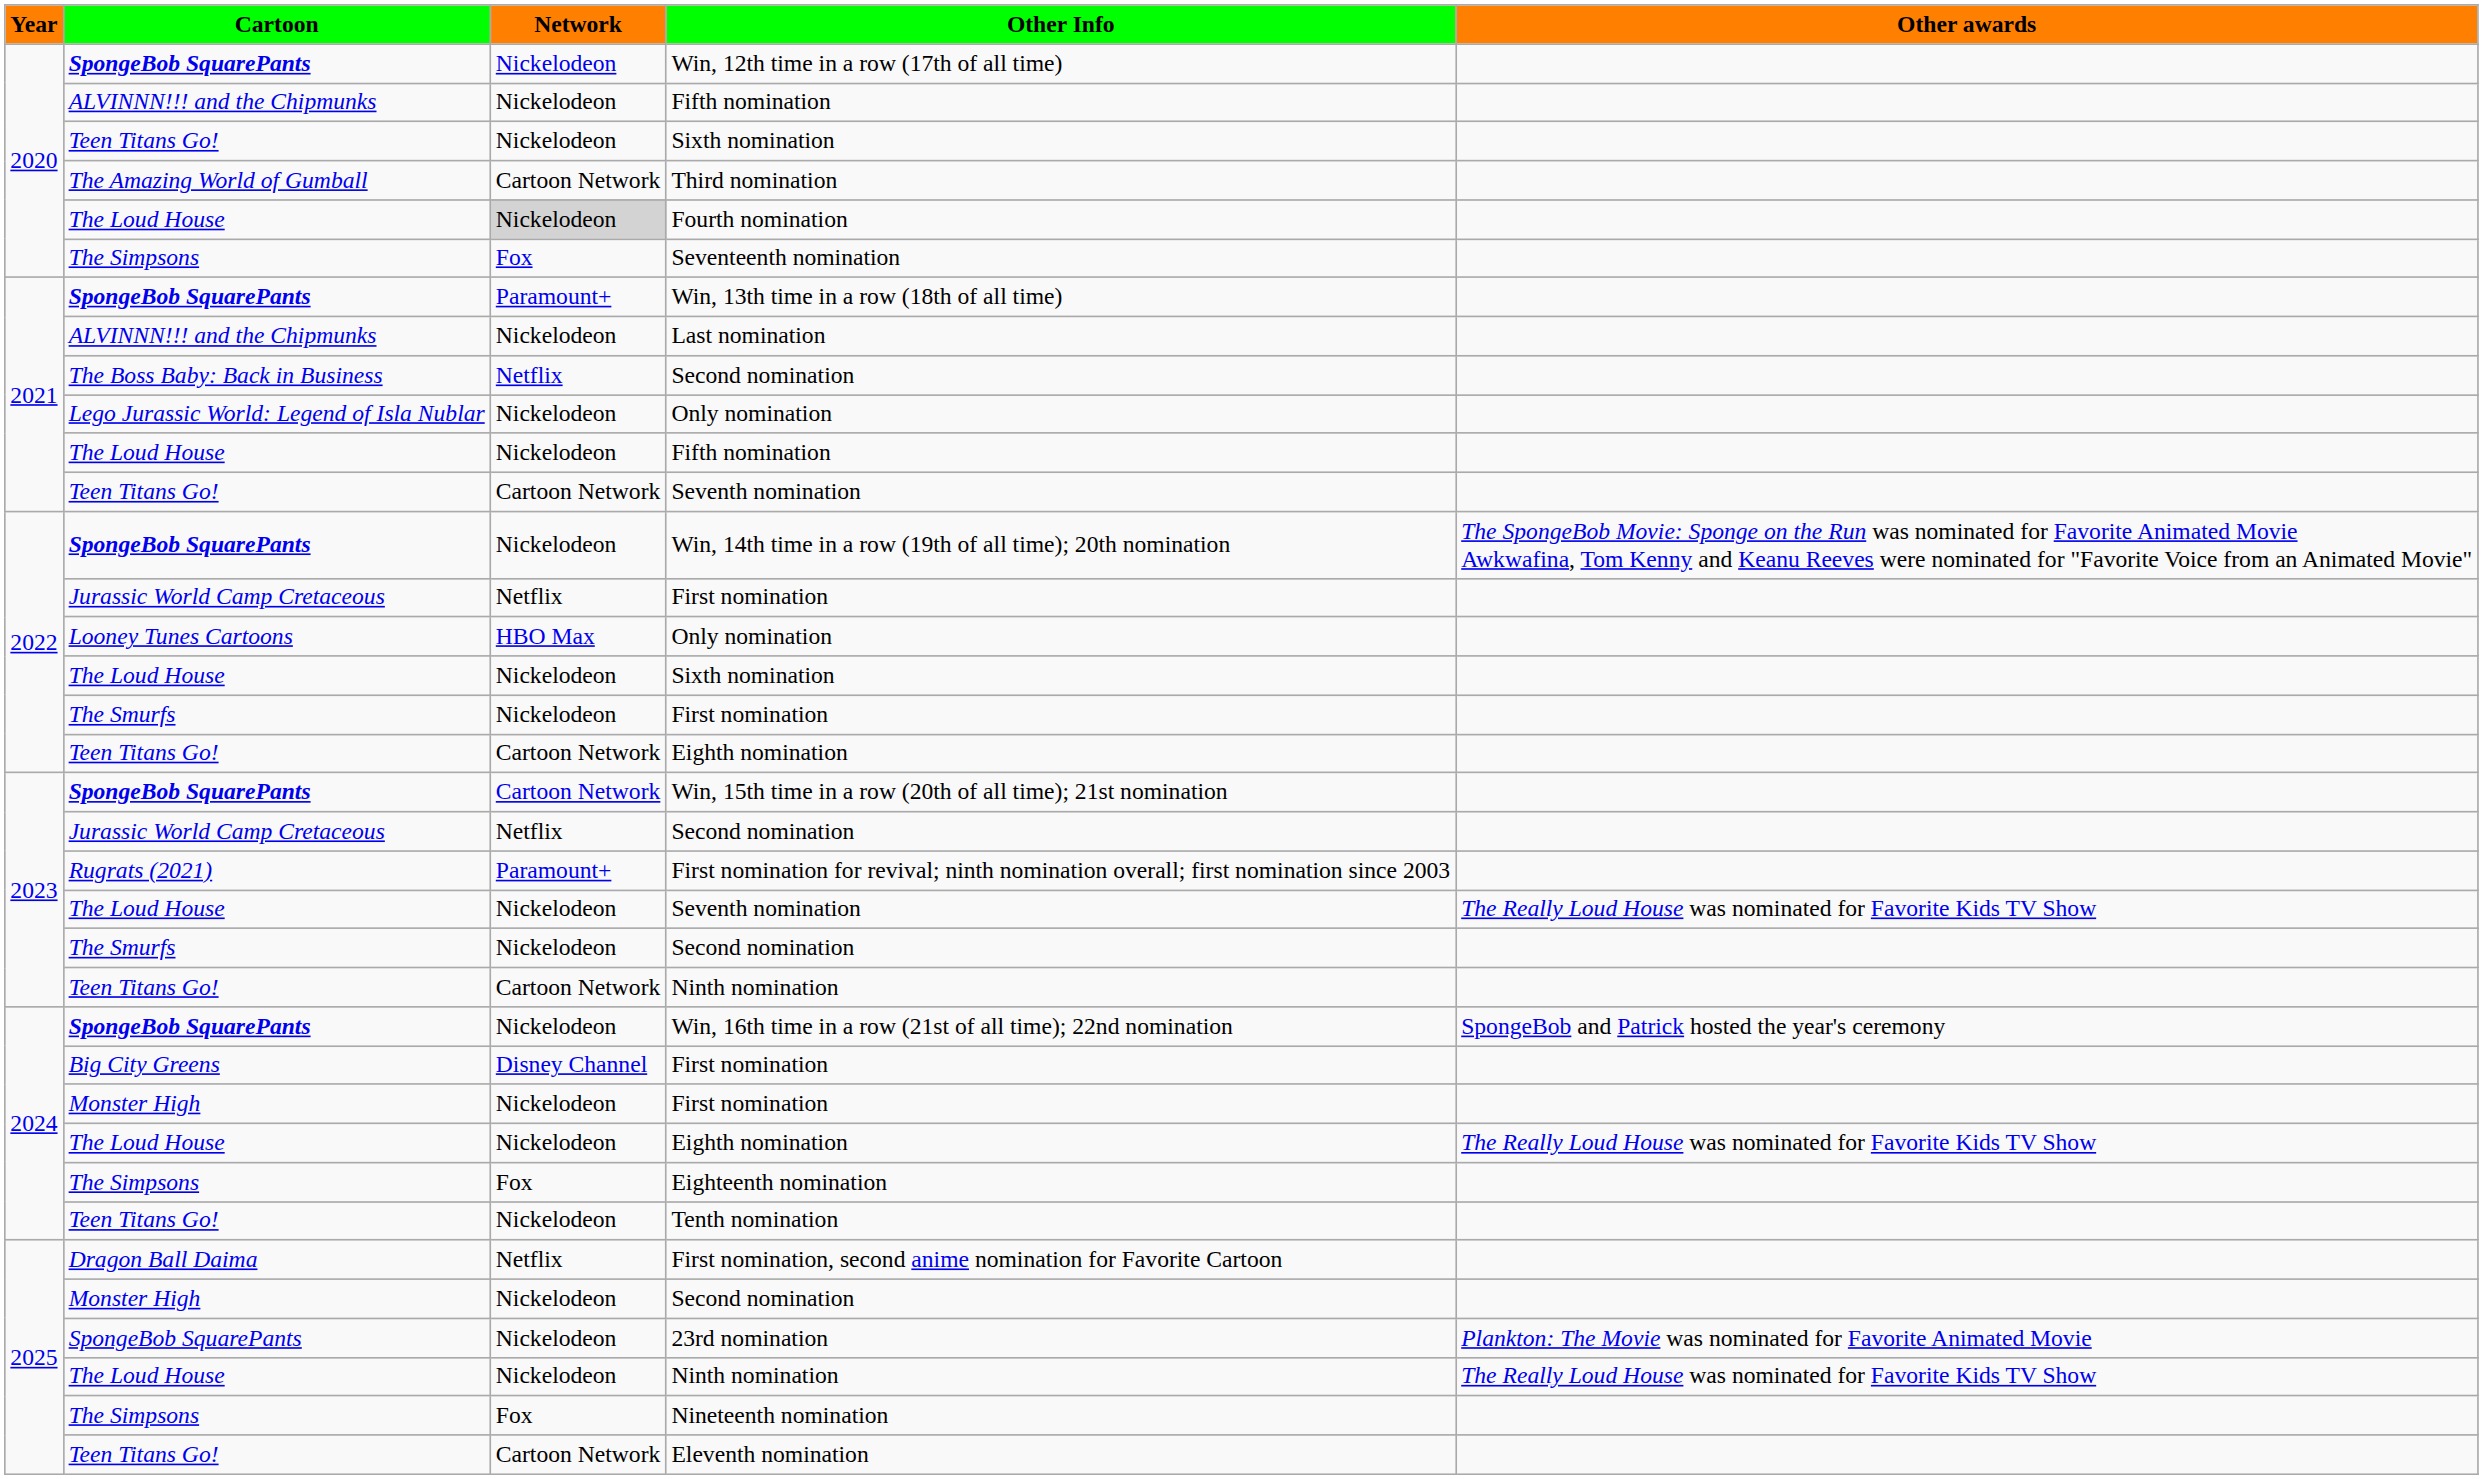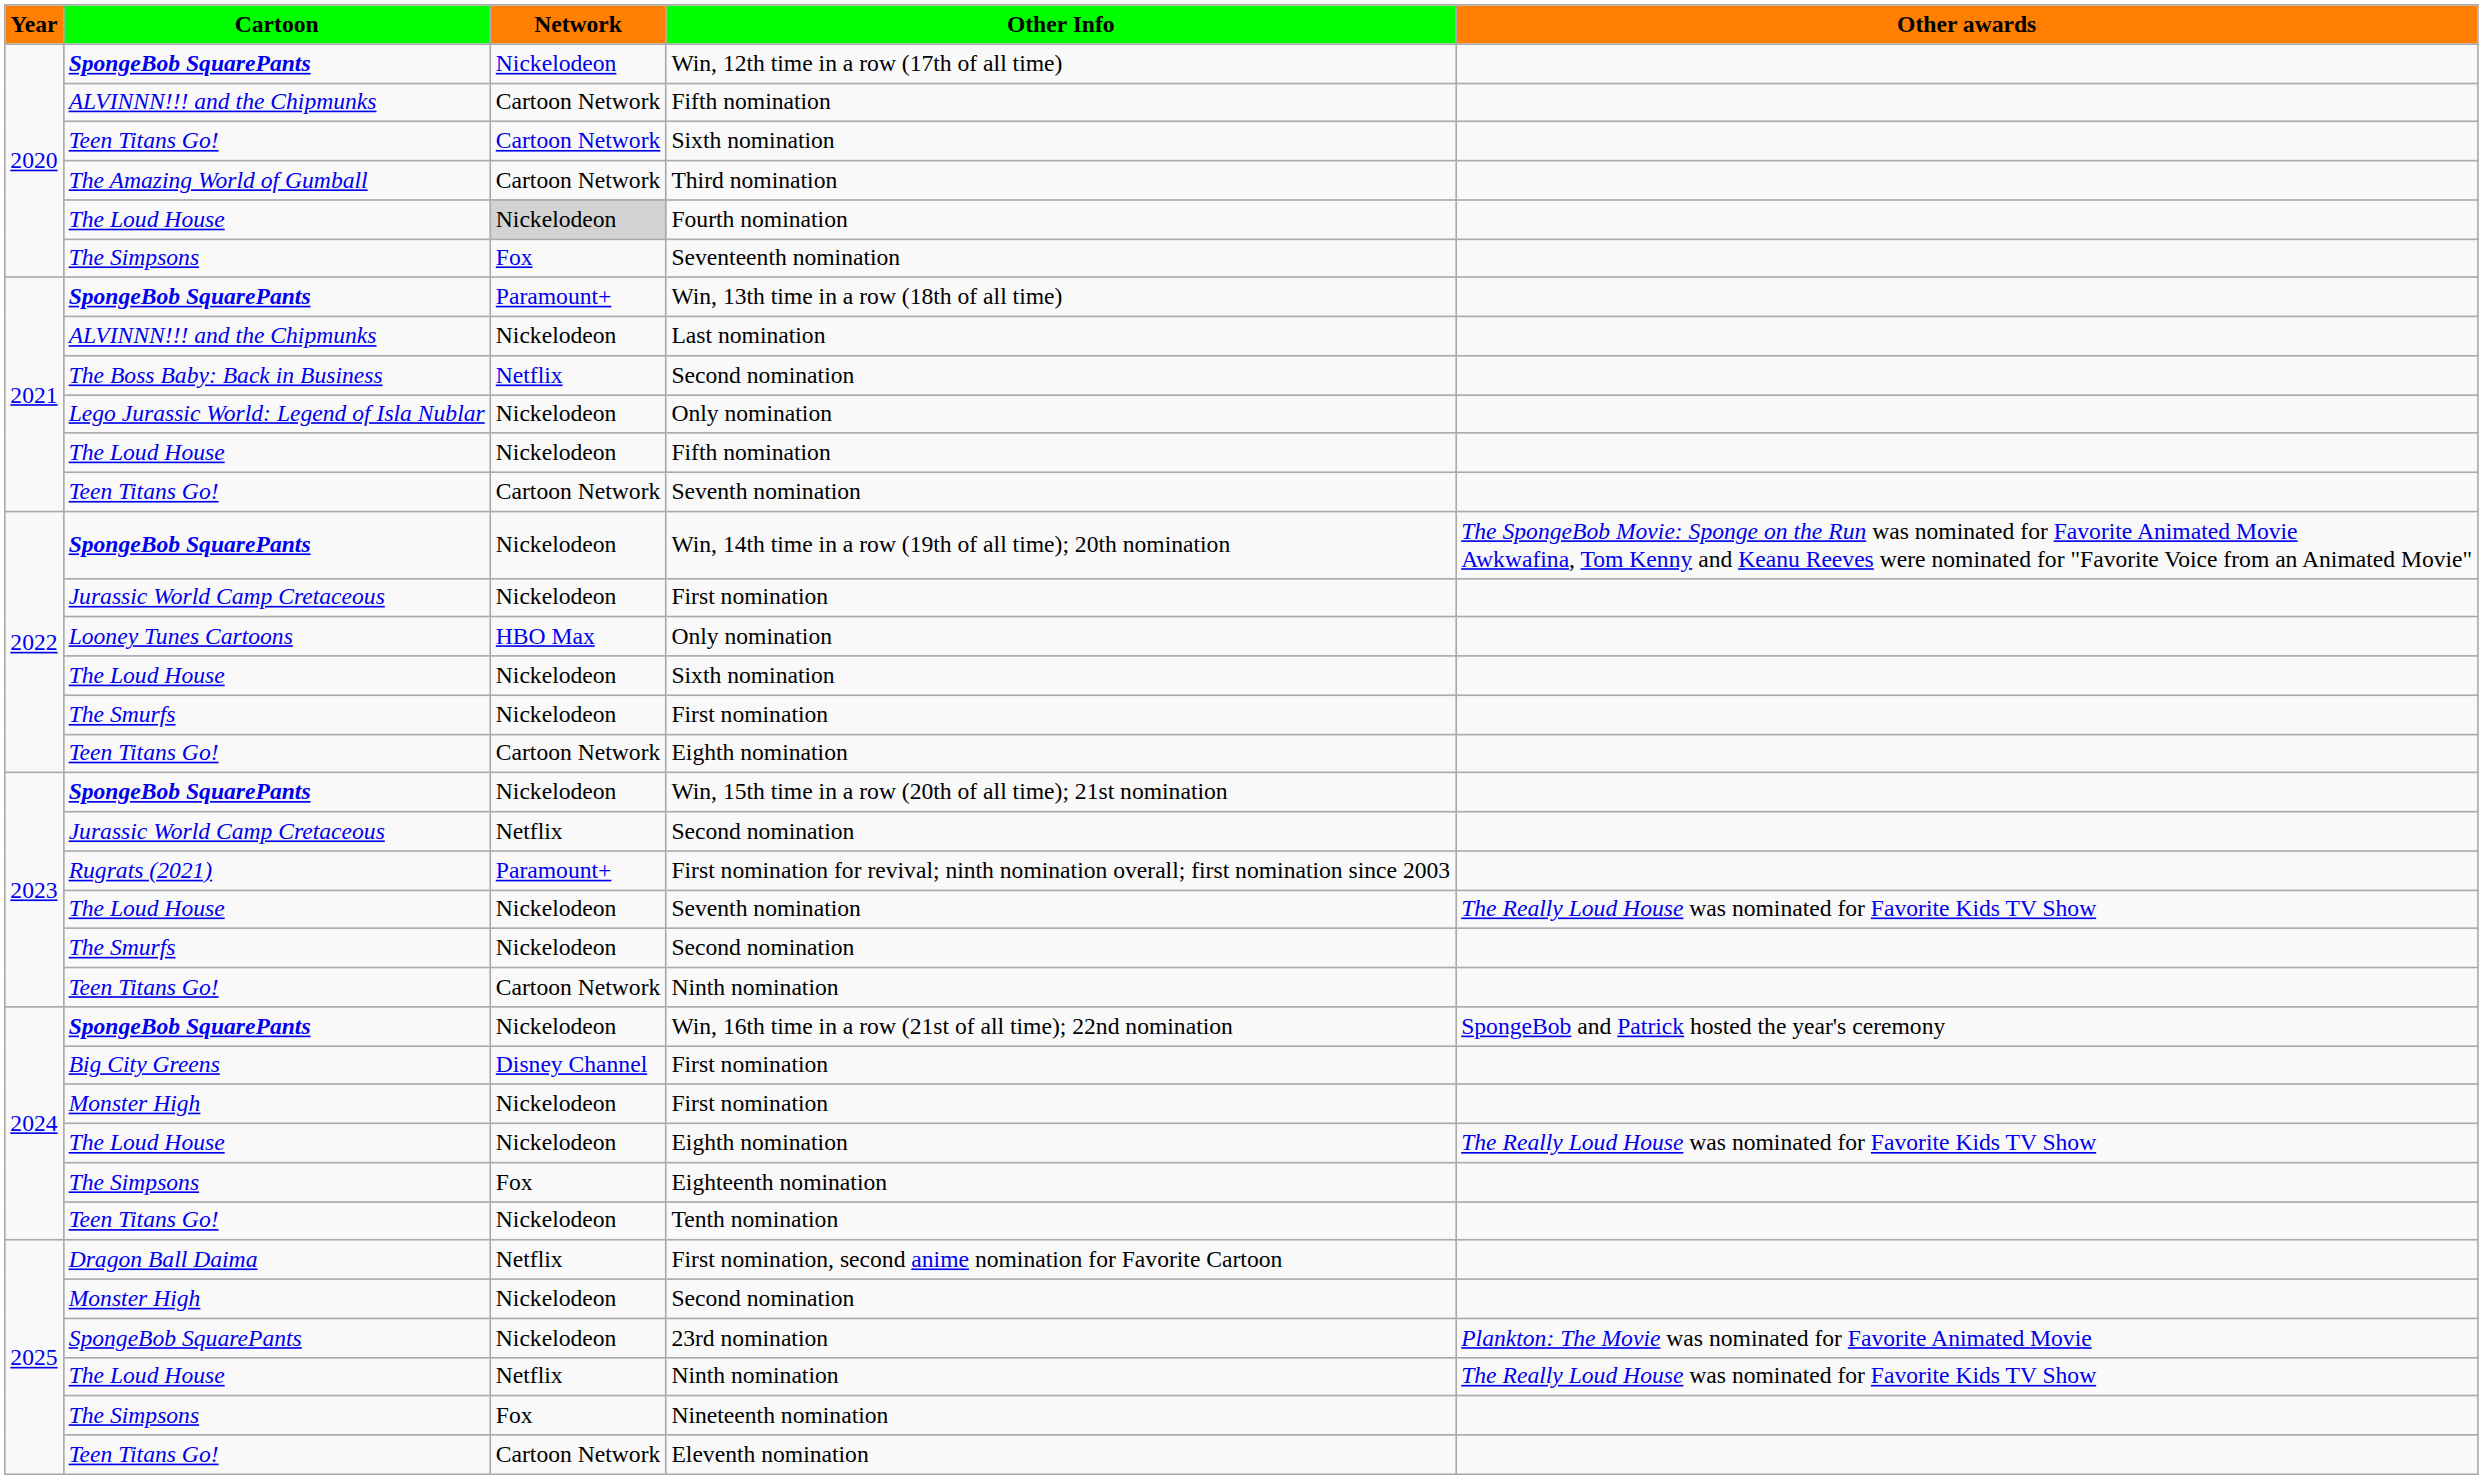 <table class="wikitable" style="font-size:90%;">
 <tr>
 <th style="background:#FF7F00;">Year</th>
 <th style="background:#00FF00;">Cartoon</th>
 <th style="background:#FF7F00;">Network</th>
 <th style="background:#00FF00;">Other Info</th>
 <th style="background:#FF7F00;">Other awards</th>
 </tr>
 <tr>
 <td rowspan="6"><a href='#'>2020</a></td>
 <td><strong><em><a href='#'>SpongeBob SquarePants</a></em></strong></td>
 <td><a href='#'>Nickelodeon</a></td>
 <td>Win, 12th time in a row (17th of all time)</td>
 <td></td>
 </tr>
 <tr>
 <td><em><a href='#'>ALVINNN!!! and the Chipmunks</a></em></td>
-<td>Nickelodeon</td>
+<td>Cartoon Network</td>
 <td>Fifth nomination</td>
 <td></td>
 </tr>
 <tr>
 <td><em><a href='#'>Teen Titans Go!</a></em></td>
-<td>Nickelodeon</td>
+<td><a href='#'>Cartoon Network</a></td>
 <td>Sixth nomination</td>
 <td></td>
 </tr>
 <tr>
 <td><em><a href='#'>The Amazing World of Gumball</a></em></td>
 <td>Cartoon Network</td>
 <td>Third nomination</td>
 <td></td>
 </tr>
 <tr>
 <td><em><a href='#'>The Loud House</a></em></td>
 <td style="background: lightgrey;">Nickelodeon</td>
 <td>Fourth nomination</td>
 <td></td>
 </tr>
 <tr>
 <td><em><a href='#'>The Simpsons</a></em></td>
 <td><a href='#'>Fox</a></td>
 <td>Seventeenth nomination</td>
 <td></td>
 </tr>
 <tr>
 <td rowspan="6"><a href='#'>2021</a></td>
 <td><strong><em><a href='#'>SpongeBob SquarePants</a></em></strong></td>
 <td><a href='#'>Paramount+</a></td>
 <td>Win, 13th time in a row (18th of all time)</td>
 <td></td>
 </tr>
 <tr>
 <td><em><a href='#'>ALVINNN!!! and the Chipmunks</a></em></td>
 <td>Nickelodeon</td>
 <td>Last nomination</td>
 <td></td>
 </tr>
 <tr>
 <td><em><a href='#'>The Boss Baby: Back in Business</a></em></td>
 <td><a href='#'>Netflix</a></td>
 <td>Second nomination</td>
 <td></td>
 </tr>
 <tr>
 <td><em><a href='#'>Lego Jurassic World: Legend of Isla Nublar</a></em></td>
 <td>Nickelodeon</td>
 <td>Only nomination</td>
 <td></td>
 </tr>
 <tr>
 <td><em><a href='#'>The Loud House</a></em></td>
 <td>Nickelodeon</td>
 <td>Fifth nomination</td>
 <td></td>
 </tr>
 <tr>
 <td><em><a href='#'>Teen Titans Go!</a></em></td>
 <td>Cartoon Network</td>
 <td>Seventh nomination</td>
 <td></td>
 </tr>
 <tr>
 <td rowspan="6"><a href='#'>2022</a></td>
 <td><strong><em><a href='#'>SpongeBob SquarePants</a></em></strong></td>
 <td>Nickelodeon</td>
 <td>Win, 14th time in a row (19th of all time); 20th nomination</td>
 <td><em><a href='#'>The SpongeBob Movie: Sponge on the Run</a></em> was nominated for <a href='#'>Favorite Animated Movie</a><br><a href='#'>Awkwafina</a>, <a href='#'>Tom Kenny</a> and <a href='#'>Keanu Reeves</a> were nominated for "Favorite Voice from an Animated Movie"</td>
 </tr>
 <tr>
 <td><em><a href='#'>Jurassic World Camp Cretaceous</a></em></td>
-<td>Netflix</td>
+<td>Nickelodeon</td>
 <td>First nomination</td>
 <td></td>
 </tr>
 <tr>
 <td><em><a href='#'>Looney Tunes Cartoons</a></em></td>
 <td><a href='#'>HBO Max</a></td>
 <td>Only nomination</td>
 <td></td>
 </tr>
 <tr>
 <td><em><a href='#'>The Loud House</a></em></td>
 <td>Nickelodeon</td>
 <td>Sixth nomination</td>
 <td></td>
 </tr>
 <tr>
 <td><em><a href='#'>The Smurfs</a></em></td>
 <td>Nickelodeon</td>
 <td>First nomination</td>
 <td></td>
 </tr>
 <tr>
 <td><em><a href='#'>Teen Titans Go!</a></em></td>
 <td>Cartoon Network</td>
 <td>Eighth nomination</td>
 <td></td>
 </tr>
 <tr>
 <td rowspan="6"><a href='#'>2023</a></td>
 <td><strong><em><a href='#'>SpongeBob SquarePants</a></em></strong></td>
-<td><a href='#'>Cartoon Network</a></td>
+<td>Nickelodeon</td>
 <td>Win, 15th time in a row (20th of all time); 21st nomination</td>
 <td></td>
 </tr>
 <tr>
 <td><em><a href='#'>Jurassic World Camp Cretaceous</a></em></td>
 <td>Netflix</td>
 <td>Second nomination</td>
 <td></td>
 </tr>
 <tr>
 <td><em><a href='#'>Rugrats (2021)</a></em></td>
 <td><a href='#'>Paramount+</a></td>
 <td>First nomination for revival; ninth nomination overall; first nomination since 2003</td>
 <td></td>
 </tr>
 <tr>
 <td><em><a href='#'>The Loud House</a></em></td>
 <td>Nickelodeon</td>
 <td>Seventh nomination</td>
 <td><em><a href='#'>The Really Loud House</a></em> was nominated for <a href='#'>Favorite Kids TV Show</a></td>
 </tr>
 <tr>
 <td><em><a href='#'>The Smurfs</a></em></td>
 <td>Nickelodeon</td>
 <td>Second nomination</td>
 <td></td>
 </tr>
 <tr>
 <td><em><a href='#'>Teen Titans Go!</a></em></td>
 <td>Cartoon Network</td>
 <td>Ninth nomination</td>
 <td></td>
 </tr>
 <tr>
 <td rowspan="6"><a href='#'>2024</a></td>
 <td><strong><em><a href='#'>SpongeBob SquarePants</a></em></strong></td>
 <td>Nickelodeon</td>
 <td>Win, 16th time in a row (21st of all time); 22nd nomination</td>
 <td><a href='#'>SpongeBob</a> and <a href='#'>Patrick</a> hosted the year's ceremony</td>
 </tr>
 <tr>
 <td><em><a href='#'>Big City Greens</a></em></td>
 <td><a href='#'>Disney Channel</a></td>
 <td>First nomination</td>
 <td></td>
 </tr>
 <tr>
 <td><em><a href='#'>Monster High</a></em></td>
 <td>Nickelodeon</td>
 <td>First nomination</td>
 <td></td>
 </tr>
 <tr>
 <td><em><a href='#'>The Loud House</a></em></td>
 <td>Nickelodeon</td>
 <td>Eighth nomination</td>
 <td><em><a href='#'>The Really Loud House</a></em> was nominated for <a href='#'>Favorite Kids TV Show</a></td>
 </tr>
 <tr>
 <td><em><a href='#'>The Simpsons</a></em></td>
 <td>Fox</td>
 <td>Eighteenth nomination</td>
 <td></td>
 </tr>
 <tr>
 <td><em><a href='#'>Teen Titans Go!</a></em></td>
 <td>Nickelodeon</td>
 <td>Tenth nomination</td>
 <td></td>
 </tr>
 <tr>
 <td rowspan="6"><a href='#'>2025</a></td>
 <td><em><a href='#'>Dragon Ball Daima</a></em></td>
 <td>Netflix</td>
 <td>First nomination, second <a href='#'>anime</a> nomination for Favorite Cartoon</td>
 <td></td>
 </tr>
 <tr>
 <td><em><a href='#'>Monster High</a></em></td>
 <td>Nickelodeon</td>
 <td>Second nomination</td>
 <td></td>
 </tr>
 <tr>
 <td><em><a href='#'>SpongeBob SquarePants</a></em></td>
 <td>Nickelodeon</td>
 <td>23rd nomination</td>
 <td><em><a href='#'>Plankton: The Movie</a></em> was nominated for <a href='#'>Favorite Animated Movie</a></td>
 </tr>
 <tr>
 <td><em><a href='#'>The Loud House</a></em></td>
-<td>Nickelodeon</td>
+<td>Netflix</td>
 <td>Ninth nomination</td>
 <td><em><a href='#'>The Really Loud House</a></em> was nominated for <a href='#'>Favorite Kids TV Show</a></td>
 </tr>
 <tr>
 <td><em><a href='#'>The Simpsons</a></em></td>
 <td>Fox</td>
 <td>Nineteenth nomination</td>
 <td></td>
 </tr>
 <tr>
 <td><em><a href='#'>Teen Titans Go!</a></em></td>
 <td>Cartoon Network</td>
 <td>Eleventh nomination</td>
 <td></td>
 </tr>
 </table>
